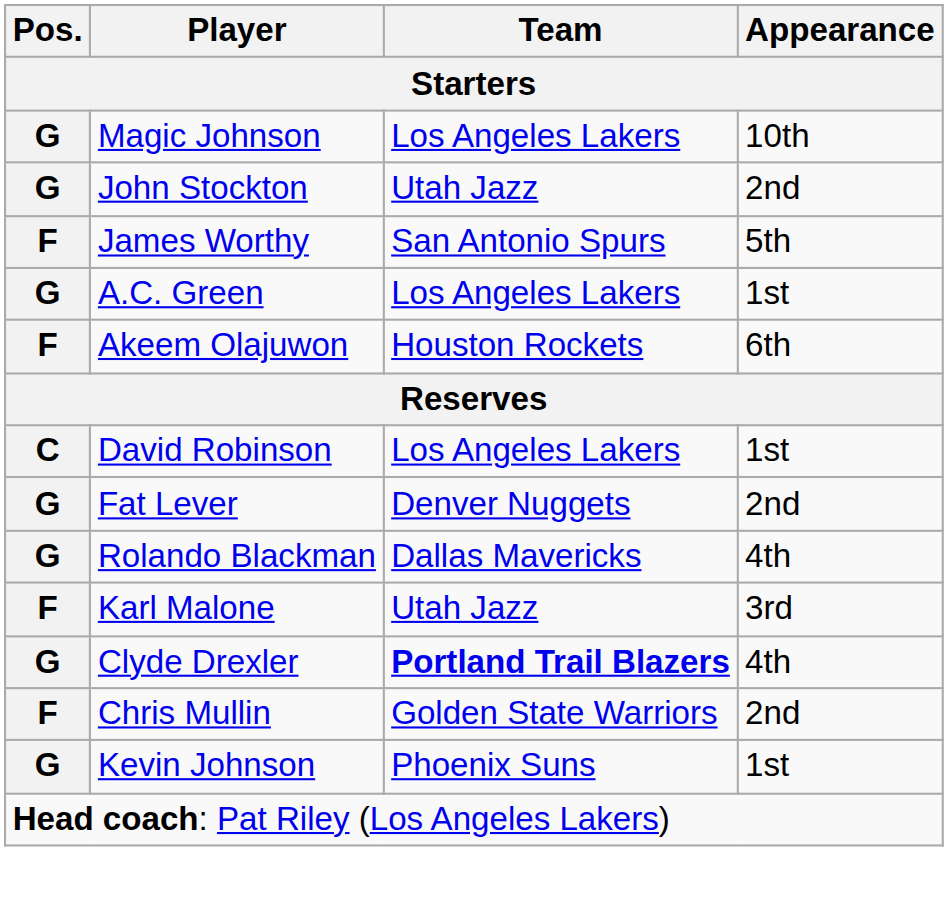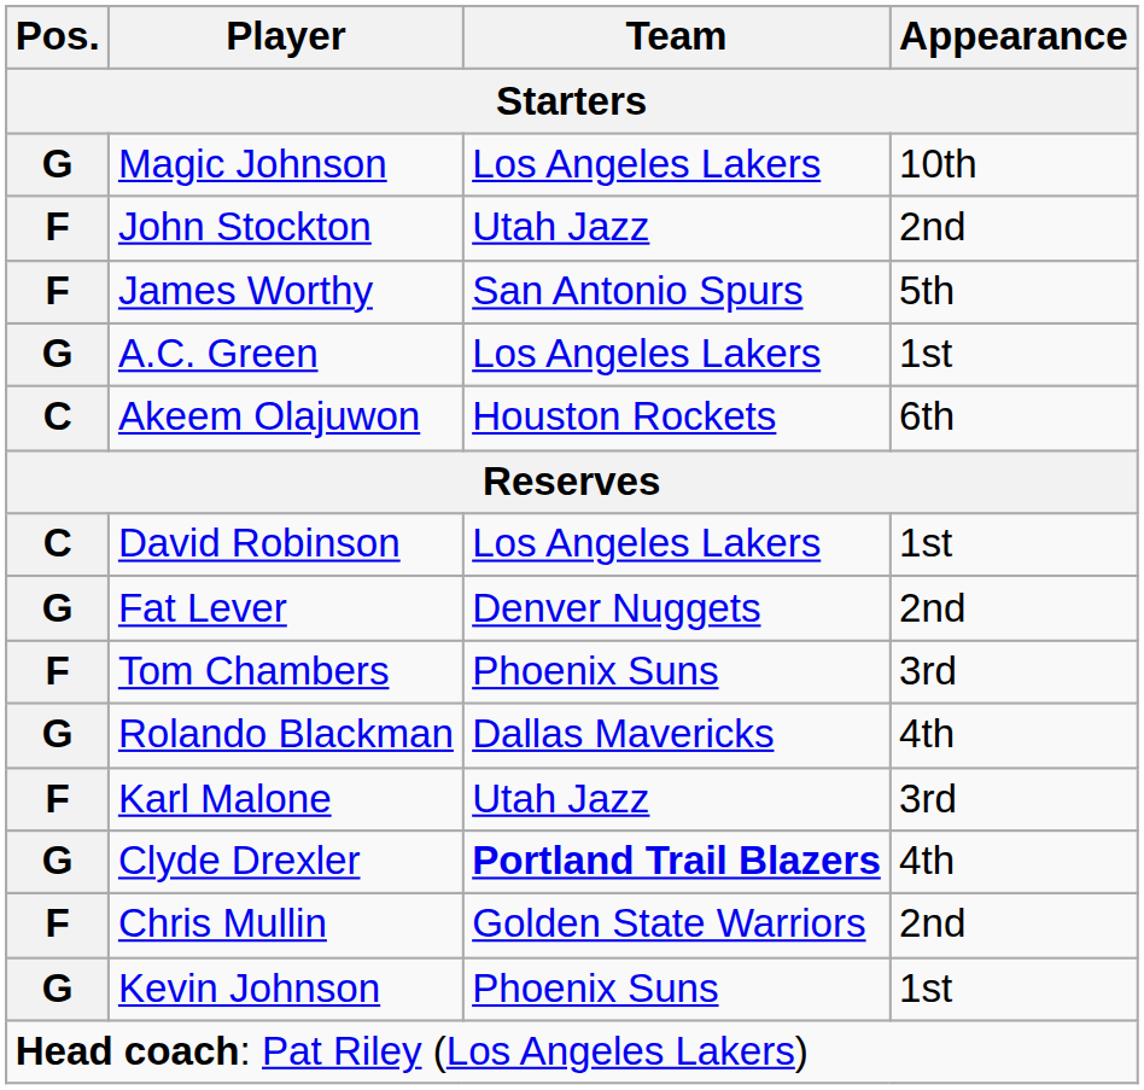 <table class="wikitable">
 <tr>
 <th>Pos.</th>
 <th>Player</th>
 <th>Team</th>
 <th>Appearance</th>
 </tr>
 <tr>
 <th colspan="4">Starters</th>
 </tr>
 <tr>
 <th>G</th>
 <td><a href='#'>Magic Johnson</a></td>
 <td><a href='#'>Los Angeles Lakers</a></td>
 <td>10th</td>
 </tr>
 <tr>
-<th>G</th>
+<th>F</th>
 <td><a href='#'>John Stockton</a></td>
 <td><a href='#'>Utah Jazz</a></td>
 <td>2nd</td>
 </tr>
 <tr>
 <th>F</th>
 <td><a href='#'>James Worthy</a></td>
 <td><a href='#'>San Antonio Spurs</a></td>
 <td>5th</td>
 </tr>
 <tr>
 <th>G</th>
 <td><a href='#'>A.C. Green</a></td>
 <td><a href='#'>Los Angeles Lakers</a></td>
 <td>1st</td>
 </tr>
 <tr>
-<th>F</th>
+<th>C</th>
 <td><a href='#'>Akeem Olajuwon</a></td>
 <td><a href='#'>Houston Rockets</a></td>
 <td>6th</td>
 </tr>
 <tr>
 <th colspan="4">Reserves</th>
 </tr>
 <tr>
 <th>C</th>
 <td><a href='#'>David Robinson</a></td>
 <td><a href='#'>Los Angeles Lakers</a></td>
 <td>1st</td>
 </tr>
 <tr>
 <th>G</th>
 <td><a href='#'>Fat Lever</a></td>
 <td><a href='#'>Denver Nuggets</a></td>
 <td>2nd</td>
+</tr>
+<tr>
+<th>F</th>
+<td><a href='#'>Tom Chambers</a></td>
+<td><a href='#'>Phoenix Suns</a></td>
+<td>3rd</td>
 </tr>
 <tr>
 <th>G</th>
 <td><a href='#'>Rolando Blackman</a></td>
 <td><a href='#'>Dallas Mavericks</a></td>
 <td>4th</td>
 </tr>
 <tr>
 <th>F</th>
 <td><a href='#'>Karl Malone</a></td>
 <td><a href='#'>Utah Jazz</a></td>
 <td>3rd</td>
 </tr>
 <tr>
 <th>G</th>
 <td><a href='#'>Clyde Drexler</a></td>
 <td><strong><a href='#'>Portland Trail Blazers</a></strong></td>
 <td>4th</td>
 </tr>
 <tr>
 <th>F</th>
 <td><a href='#'>Chris Mullin</a></td>
 <td><a href='#'>Golden State Warriors</a></td>
 <td>2nd</td>
 </tr>
 <tr>
 <th>G</th>
 <td><a href='#'>Kevin Johnson</a></td>
 <td><a href='#'>Phoenix Suns</a></td>
 <td>1st</td>
 </tr>
 <tr>
 <td colspan="4"><strong>Head coach</strong>: <a href='#'>Pat Riley</a> (<a href='#'>Los Angeles Lakers</a>)</td>
 </tr>
 </table>
